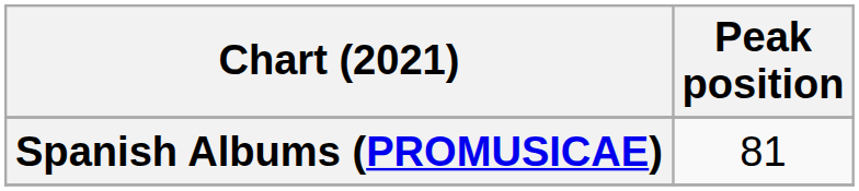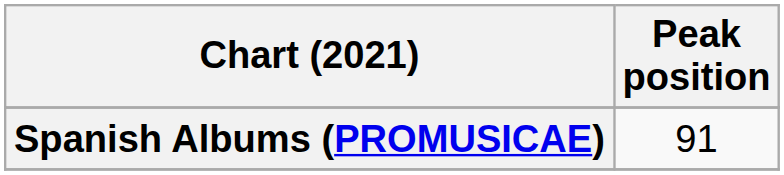 <table class="wikitable sortable plainrowheaders" style="text-align:center">
 <tr>
 <th scope="col">Chart (2021)</th>
 <th scope="col">Peak<br>position</th>
 </tr>
 <tr>
 </tr>
 <tr>
 </tr>
 <tr>
 </tr>
 <tr>
 </tr>
 <tr>
 <th scope="row">Spanish Albums (<a href='#'>PROMUSICAE</a>)</th>
-<td>81</td>
+<td>91</td>
 </tr>
 <tr>
 </tr>
 </table>
